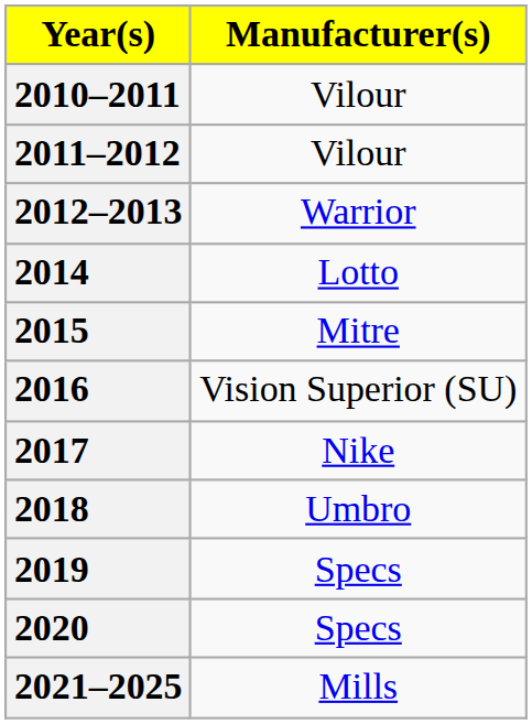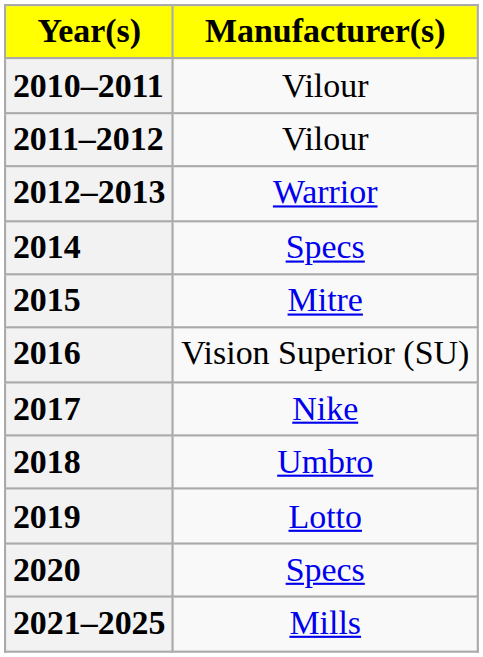 <table class="wikitable float-right">
 <tr class="hintergrundfarbe6">
 <th style="background:yellow"><span> Year(s)</span></th>
 <th style="background:yellow"><span> Manufacturer(s)</span></th>
 </tr>
 <tr style="text-align:center;">
 <th style="text-align:left;">2010–2011</th>
 <td>Vilour</td>
 </tr>
 <tr style="text-align:center;">
 <th style="text-align:left;">2011–2012</th>
 <td>Vilour</td>
 </tr>
 <tr style="text-align:center;">
 <th style="text-align:left;">2012–2013</th>
 <td><a href='#'>Warrior</a></td>
 </tr>
 <tr style="text-align:center;">
 <th style="text-align:left;">2014</th>
-<td><a href='#'>Lotto</a></td>
+<td><a href='#'>Specs</a></td>
 </tr>
 <tr style="text-align:center;">
 <th style="text-align:left;">2015</th>
 <td><a href='#'>Mitre</a></td>
 </tr>
 <tr style="text-align:center;">
 <th style="text-align:left;">2016</th>
 <td>Vision Superior (SU)</td>
 </tr>
 <tr style="text-align:center;">
 <th style="text-align:left;">2017</th>
 <td><a href='#'>Nike</a></td>
 </tr>
 <tr style="text-align:center;">
 <th style="text-align:left;">2018</th>
 <td><a href='#'>Umbro</a></td>
 </tr>
 <tr style="text-align:center;">
 <th style="text-align:left;">2019</th>
-<td><a href='#'>Specs</a></td>
+<td><a href='#'>Lotto</a></td>
 </tr>
 <tr style="text-align:center;">
 <th style="text-align:left;">2020</th>
 <td><a href='#'>Specs</a></td>
 </tr>
 <tr style="text-align:center;">
 <th style="text-align:left;">2021–2025</th>
 <td><a href='#'>Mills</a></td>
 </tr>
 </table>
